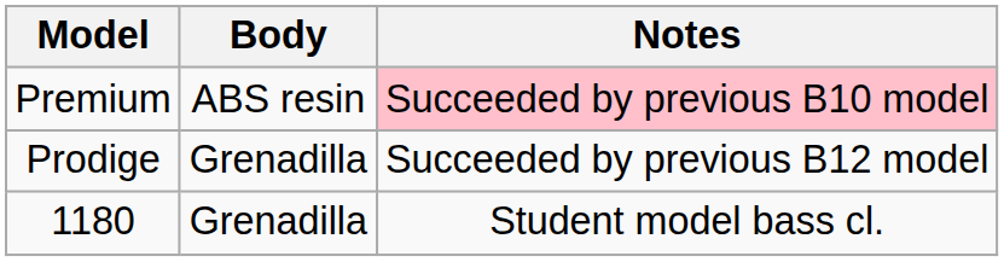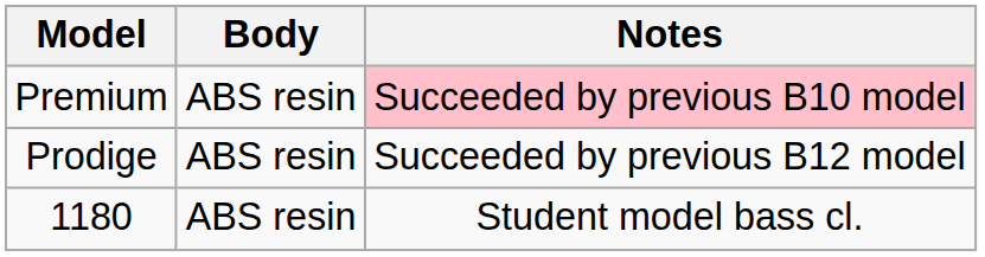 <table class="wikitable" style="text-align:center">
 <tr>
 <th>Model</th>
 <th>Body</th>
 <th>Notes</th>
 </tr>
 <tr>
 <td>Premium</td>
 <td>ABS resin</td>
 <td style="background: pink;">Succeeded by previous B10 model</td>
 </tr>
 <tr>
 <td>Prodige</td>
-<td>Grenadilla</td>
+<td>ABS resin</td>
 <td>Succeeded by previous B12 model</td>
 </tr>
 <tr>
 <td>1180</td>
-<td>Grenadilla</td>
+<td>ABS resin</td>
 <td>Student model bass cl.</td>
 </tr>
 </table>
